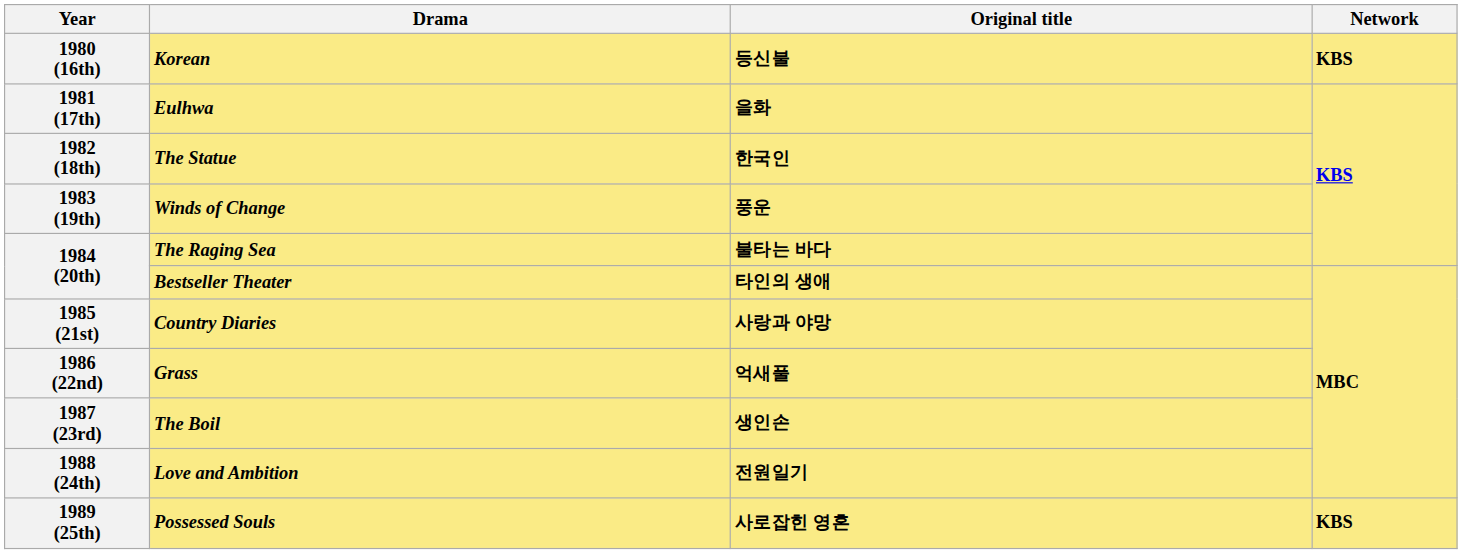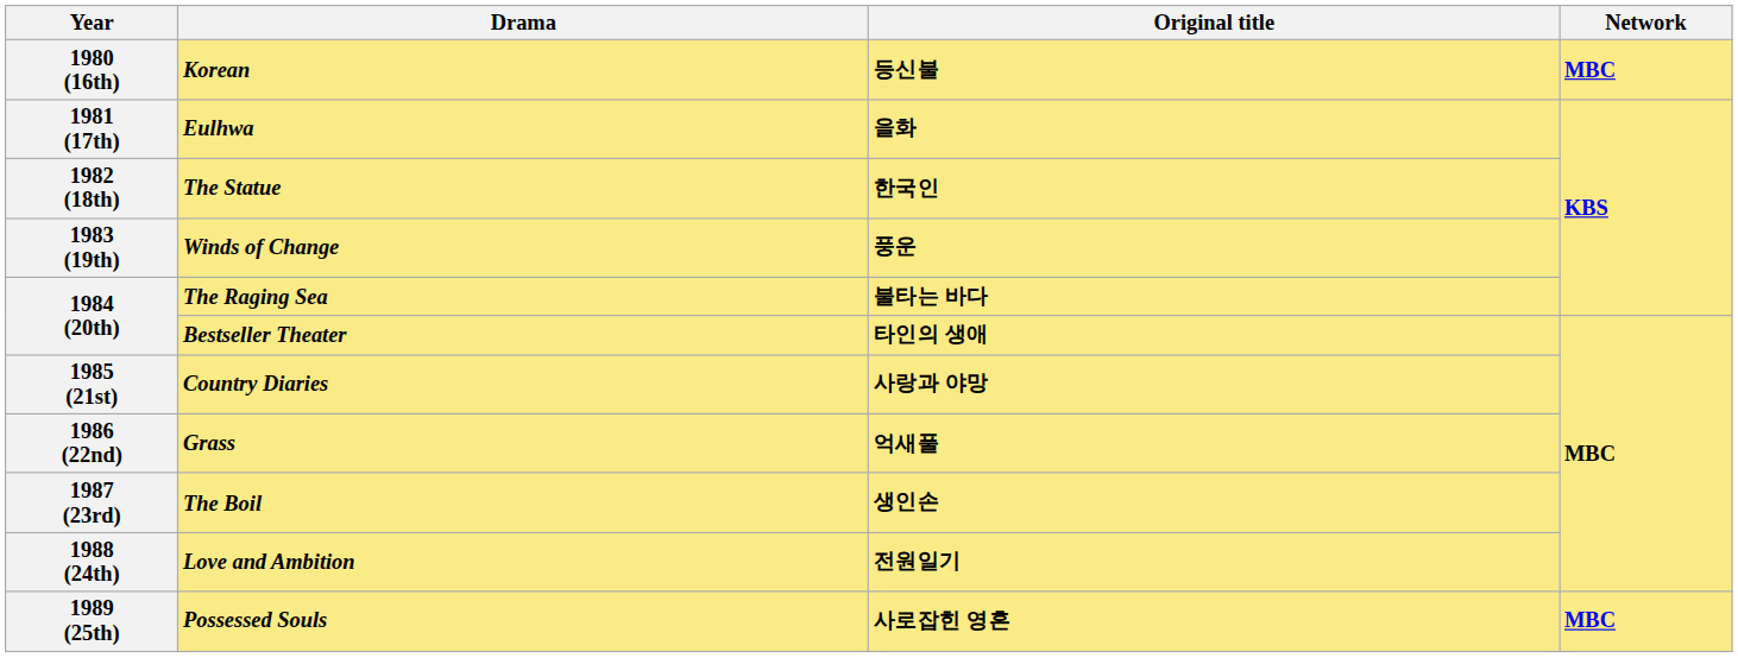 <table class="wikitable" width="100%">
 <tr>
 <th style="width:10%;">Year</th>
 <th style="width:40%;">Drama</th>
 <th style="width:40%;">Original title</th>
 <th style="width:10%;">Network</th>
 </tr>
 <tr>
 <th>1980<br>(16th)</th>
 <td style="background:#FAEB86;"><strong><em>Korean </em></strong></td>
 <td style="background:#FAEB86;"><strong>등신불</strong></td>
-<td style="background:#FAEB86;"><strong>KBS</strong></td>
+<td style="background:#FAEB86;"><strong><a href='#'>MBC</a></strong></td>
 </tr>
 <tr>
 <th>1981<br>(17th)</th>
 <td style="background:#FAEB86;"><strong><em>Eulhwa </em></strong></td>
 <td style="background:#FAEB86;"><strong>을화</strong></td>
 <td rowspan="4" style="background:#FAEB86;"><strong><a href='#'>KBS</a></strong></td>
 </tr>
 <tr>
 <th>1982<br>(18th)</th>
 <td style="background:#FAEB86;"><strong><em>The Statue </em></strong></td>
 <td style="background:#FAEB86;"><strong>한국인</strong></td>
 </tr>
 <tr>
 <th>1983<br>(19th)</th>
 <td style="background:#FAEB86;"><strong><em>Winds of Change </em></strong></td>
 <td style="background:#FAEB86;"><strong>풍운</strong></td>
 </tr>
 <tr>
 <th rowspan="2">1984<br>(20th)</th>
 <td style="background:#FAEB86;"><strong><em>The Raging Sea </em></strong></td>
 <td style="background:#FAEB86;"><strong>불타는 바다</strong></td>
 </tr>
 <tr>
 <td style="background:#FAEB86;"><strong><em>Bestseller Theater </em></strong></td>
 <td style="background:#FAEB86;"><strong>타인의 생애</strong></td>
 <td rowspan="5" style="background:#FAEB86;"><strong>MBC</strong></td>
 </tr>
 <tr>
 <th>1985<br>(21st)</th>
 <td style="background:#FAEB86;"><strong><em>Country Diaries </em></strong></td>
 <td style="background:#FAEB86;"><strong>사랑과 야망</strong></td>
 </tr>
 <tr>
 <th>1986<br>(22nd)</th>
 <td style="background:#FAEB86;"><strong><em>Grass </em></strong></td>
 <td style="background:#FAEB86;"><strong>억새풀</strong></td>
 </tr>
 <tr>
 <th>1987<br>(23rd)</th>
 <td style="background:#FAEB86;"><strong><em>The Boil </em></strong></td>
 <td style="background:#FAEB86;"><strong>생인손</strong></td>
 </tr>
 <tr>
 <th>1988<br>(24th)</th>
 <td style="background:#FAEB86;"><strong><em>Love and Ambition </em></strong></td>
 <td style="background:#FAEB86;"><strong>전원일기</strong></td>
 </tr>
 <tr>
 <th>1989<br>(25th)</th>
 <td style="background:#FAEB86;"><strong><em>Possessed Souls </em></strong></td>
 <td style="background:#FAEB86;"><strong>사로잡힌 영혼</strong></td>
-<td style="background:#FAEB86;"><strong>KBS</strong></td>
+<td style="background:#FAEB86;"><strong><a href='#'>MBC</a></strong></td>
 </tr>
 </table>
